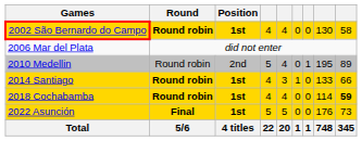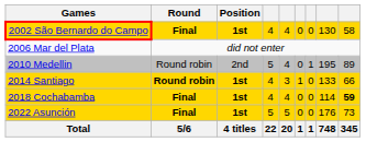 <table class="wikitable" style="text-align:center; font-size:90%;">
 <tr>
 <th>Games</th>
 <th>Round</th>
 <th>Position</th>
 <th></th>
 <th></th>
 <th></th>
 <th></th>
 <th></th>
 <th></th>
 </tr>
 <tr style="background:gold;">
 <td style="border: 3px solid red" align=left> <a href='#'>2002 São Bernardo do Campo</a></td>
-<td><strong>Round robin</strong></td>
+<td><strong>Final</strong></td>
 <td><strong>1st</strong></td>
 <td>4</td>
 <td>4</td>
 <td>0</td>
 <td>0</td>
 <td>130</td>
 <td>58</td>
 </tr>
 <tr>
 <td align=left> <a href='#'>2006 Mar del Plata</a></td>
 <td colspan=9><em>did not enter</em></td>
 </tr>
 <tr style="background:silver;">
 <td align=left> <a href='#'>2010 Medellin</a></td>
 <td>Round robin</td>
 <td>2nd</td>
 <td>5</td>
 <td>4</td>
 <td>0</td>
 <td>1</td>
 <td>195</td>
 <td>89</td>
 </tr>
 <tr style="background:gold;">
 <td align=left> <a href='#'>2014 Santiago</a></td>
 <td><strong>Round robin</strong></td>
 <td><strong>1st</strong></td>
 <td>4</td>
 <td>3</td>
 <td>1</td>
 <td>0</td>
 <td>133</td>
 <td>66</td>
 </tr>
 <tr style="background:gold;">
 <td align=left> <a href='#'>2018 Cochabamba</a></td>
-<td><strong>Round robin</strong></td>
+<td><strong>Final</strong></td>
 <td><strong>1st</strong></td>
 <td>4</td>
 <td>4</td>
 <td>0</td>
 <td>0</td>
 <td>114</td>
 <td><strong>59</strong></td>
 </tr>
 <tr style="background:gold;">
 <td align=left> <a href='#'>2022 Asunción</a></td>
 <td><strong>Final</strong></td>
 <td><strong>1st</strong></td>
 <td>5</td>
 <td>5</td>
 <td>0</td>
 <td>0</td>
 <td>176</td>
 <td>73</td>
 </tr>
 <tr>
 <th>Total</th>
 <th>5/6</th>
 <th>4 titles</th>
 <th>22</th>
 <th>20</th>
 <th>1</th>
 <th>1</th>
 <th>748</th>
 <th>345</th>
 </tr>
 </table>
